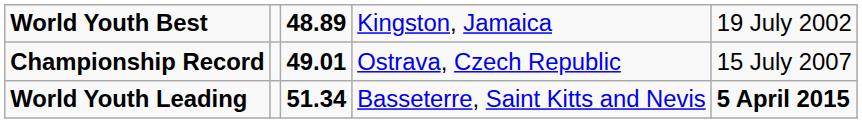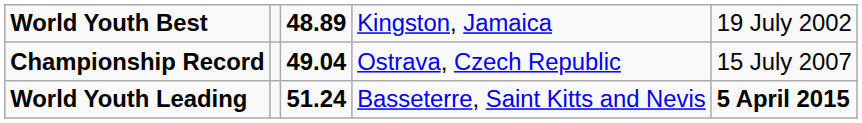 <table class="wikitable">
 <tr>
 <td><strong>World Youth Best</strong></td>
 <td></td>
 <td><strong>48.89</strong></td>
 <td><a href='#'>Kingston</a>, <a href='#'>Jamaica</a></td>
 <td>19 July 2002</td>
 </tr>
 <tr>
 <td><strong>Championship Record</strong></td>
 <td></td>
-<td><strong>49.01</strong></td>
+<td><strong>49.04</strong></td>
 <td><a href='#'>Ostrava</a>, <a href='#'>Czech Republic</a></td>
 <td>15 July 2007</td>
 </tr>
 <tr>
 <td><strong>World Youth Leading</strong></td>
 <td></td>
-<td><strong>51.34</strong></td>
+<td><strong>51.24</strong></td>
 <td><a href='#'>Basseterre</a>, <a href='#'>Saint Kitts and Nevis</a></td>
 <td><strong>5 April 2015</strong></td>
 </tr>
 </table>
